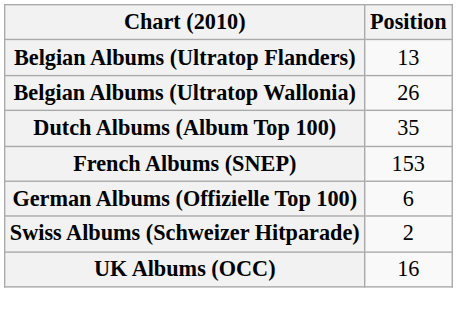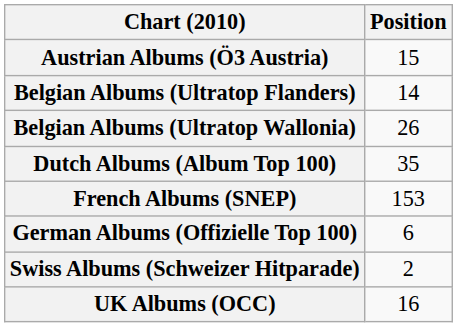 <table class="wikitable sortable plainrowheaders" style="text-align:center">
 <tr>
 <th scope="col">Chart (2010)</th>
 <th scope="col">Position</th>
 </tr>
 <tr>
+<th scope="row">Austrian Albums (Ö3 Austria)</th>
+<td>15</td>
+</tr>
+<tr>
 <th scope="row">Belgian Albums (Ultratop Flanders)</th>
-<td>13</td>
+<td>14</td>
 </tr>
 <tr>
 <th scope="row">Belgian Albums (Ultratop Wallonia)</th>
 <td>26</td>
 </tr>
 <tr>
 <th scope="row">Dutch Albums (Album Top 100)</th>
 <td>35</td>
 </tr>
 <tr>
 <th scope="row">French Albums (SNEP)</th>
 <td>153</td>
 </tr>
 <tr>
 <th scope="row">German Albums (Offizielle Top 100)</th>
 <td>6</td>
 </tr>
 <tr>
 <th scope="row">Swiss Albums (Schweizer Hitparade)</th>
 <td>2</td>
 </tr>
 <tr>
 <th scope="row">UK Albums (OCC)</th>
 <td>16</td>
 </tr>
 </table>
